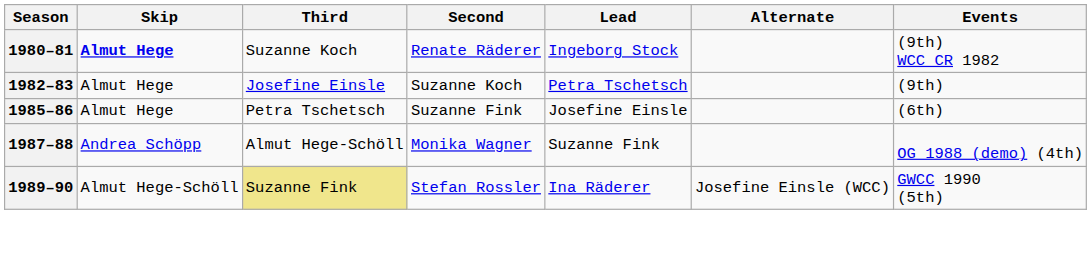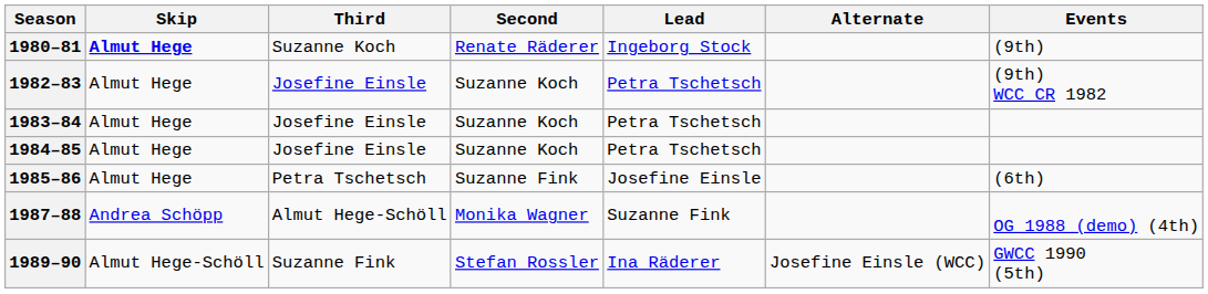 <table class="wikitable">
 <tr>
 <th scope="col">Season</th>
 <th scope="col">Skip</th>
 <th scope="col">Third</th>
 <th scope="col">Second</th>
 <th scope="col">Lead</th>
 <th scope="col">Alternate</th>
 <th scope="col">Events</th>
 </tr>
 <tr>
 <th scope="row">1980–81</th>
 <td><strong><a href='#'>Almut Hege</a></strong></td>
 <td>Suzanne Koch</td>
 <td><a href='#'>Renate Räderer</a></td>
 <td><a href='#'>Ingeborg Stock</a></td>
 <td></td>
-<td> (9th)<br><a href='#'>WCC CR</a> 1982 </td>
+<td> (9th)</td>
 </tr>
 <tr>
 <th scope="row">1982–83</th>
 <td>Almut Hege</td>
 <td><a href='#'>Josefine Einsle</a></td>
 <td>Suzanne Koch</td>
 <td><a href='#'>Petra Tschetsch</a></td>
 <td></td>
-<td> (9th)</td>
+<td> (9th)<br><a href='#'>WCC CR</a> 1982 </td>
+</tr>
+<tr>
+<th scope="row">1983–84</th>
+<td>Almut Hege</td>
+<td>Josefine Einsle</td>
+<td>Suzanne Koch</td>
+<td>Petra Tschetsch</td>
+<td></td>
+<td> </td>
+</tr>
+<tr>
+<th scope="row">1984–85</th>
+<td>Almut Hege</td>
+<td>Josefine Einsle</td>
+<td>Suzanne Koch</td>
+<td>Petra Tschetsch</td>
+<td></td>
+<td> </td>
 </tr>
 <tr>
 <th scope="row">1985–86</th>
 <td>Almut Hege</td>
 <td>Petra Tschetsch</td>
 <td>Suzanne Fink</td>
 <td>Josefine Einsle</td>
 <td></td>
 <td> (6th)</td>
 </tr>
 <tr>
 <th scope="row">1987–88</th>
 <td><a href='#'>Andrea Schöpp</a></td>
 <td>Almut Hege-Schöll</td>
 <td><a href='#'>Monika Wagner</a></td>
 <td>Suzanne Fink</td>
 <td></td>
 <td> <br><a href='#'>OG 1988 (demo)</a> (4th)<br> </td>
 </tr>
 <tr>
 <th scope="row">1989–90</th>
 <td>Almut Hege-Schöll</td>
-<td style="background: khaki;">Suzanne Fink</td>
+<td>Suzanne Fink</td>
 <td><a href='#'>Stefan Rossler</a></td>
 <td><a href='#'>Ina Räderer</a></td>
 <td>Josefine Einsle (WCC)</td>
 <td><a href='#'>GWCC</a> 1990 <br> (5th)</td>
 </tr>
 </table>
